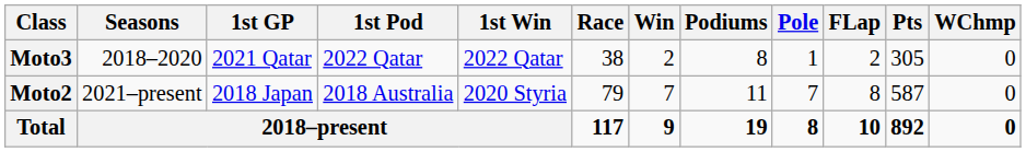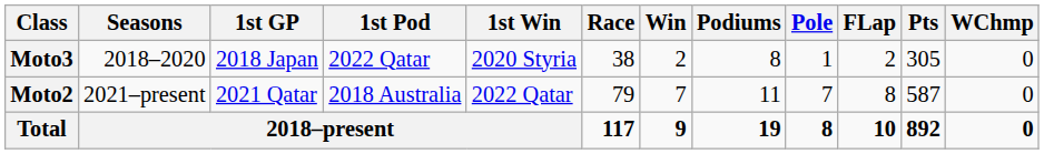 <table class="wikitable" style="text-align:right;">
 <tr>
 <th>Class</th>
 <th>Seasons</th>
 <th>1st GP</th>
 <th>1st Pod</th>
 <th>1st Win</th>
 <th>Race</th>
 <th>Win</th>
 <th>Podiums</th>
 <th><a href='#'>Pole</a></th>
 <th>FLap</th>
 <th>Pts</th>
 <th>WChmp</th>
 </tr>
 <tr>
 <th>Moto3</th>
 <td>2018–2020</td>
-<td style="text-align:left;"><a href='#'>2021 Qatar</a></td>
+<td style="text-align:left;"><a href='#'>2018 Japan</a></td>
 <td style="text-align:left;"><a href='#'>2022 Qatar</a></td>
-<td style="text-align:left;"><a href='#'>2022 Qatar</a></td>
+<td style="text-align:left;"><a href='#'>2020 Styria</a></td>
 <td>38</td>
 <td>2</td>
 <td>8</td>
 <td>1</td>
 <td>2</td>
 <td>305</td>
 <td>0</td>
 </tr>
 <tr>
 <th>Moto2</th>
 <td>2021–present</td>
-<td style="text-align:left;"><a href='#'>2018 Japan</a></td>
+<td style="text-align:left;"><a href='#'>2021 Qatar</a></td>
 <td style="text-align:left;"><a href='#'>2018 Australia</a></td>
-<td style="text-align:left;"><a href='#'>2020 Styria</a></td>
+<td style="text-align:left;"><a href='#'>2022 Qatar</a></td>
 <td>79</td>
 <td>7</td>
 <td>11</td>
 <td>7</td>
 <td>8</td>
 <td>587</td>
 <td>0</td>
 </tr>
 <tr>
 <th>Total</th>
 <th colspan="4">2018–present</th>
 <td><strong>117</strong></td>
 <td><strong>9</strong></td>
 <td><strong>19</strong></td>
 <td><strong>8</strong></td>
 <td><strong>10</strong></td>
 <td><strong>892</strong></td>
 <td><strong>0</strong></td>
 </tr>
 </table>
